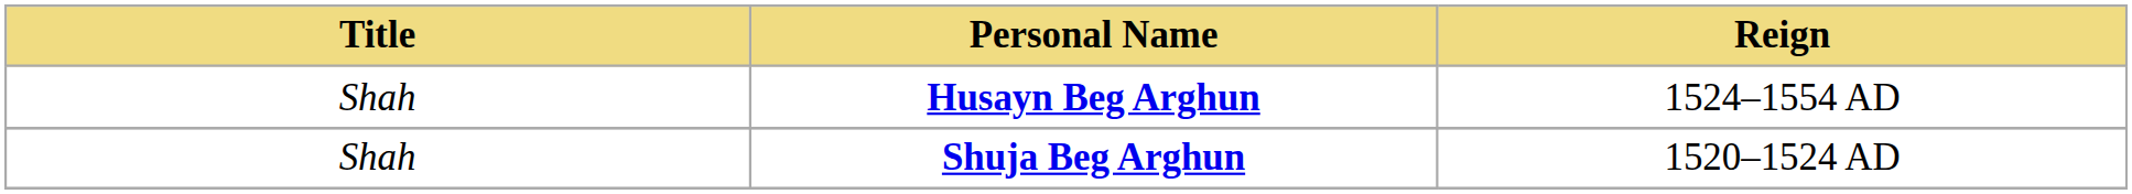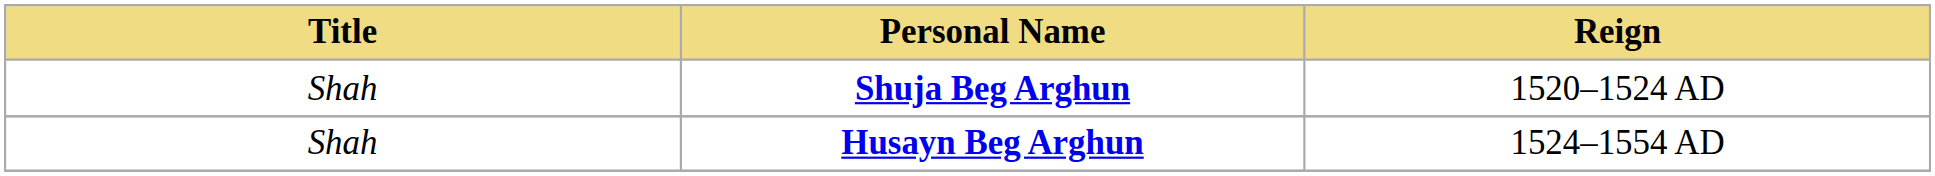 <table width=100% Class="wikitable">
 <tr>
 <th style="background-color:#F0DC82" width=27%>Title</th>
 <th style="background-color:#F0DC82" width=25%>Personal Name</th>
 <th style="background-color:#F0DC82" width=25%>Reign</th>
 </tr>
 <tr style="background:white">
 <td align="center"><em>Shah</em> <br> <small></small></td>
+<td align="center"><strong><a href='#'>Shuja Beg Arghun</a></strong><br> <small> </small></td>
+<td align="center">1520–1524 AD</td>
+</tr>
+<tr>
+</tr>
+<tr style="background:white">
+<td align="center"><em>Shah</em> <br> <small></small></td>
 <td align="center"><strong><a href='#'>Husayn Beg Arghun</a></strong><br> <small> </small></td>
 <td align="center">1524–1554 AD</td>
 </tr>
 <tr>
 </tr>
-<tr style="background:white">
-<td align="center"><em>Shah</em> <br> <small></small></td>
-<td align="center"><strong><a href='#'>Shuja Beg Arghun</a></strong><br> <small> </small></td>
-<td align="center">1520–1524 AD</td>
-</tr>
-<tr>
-</tr>
 </table>
